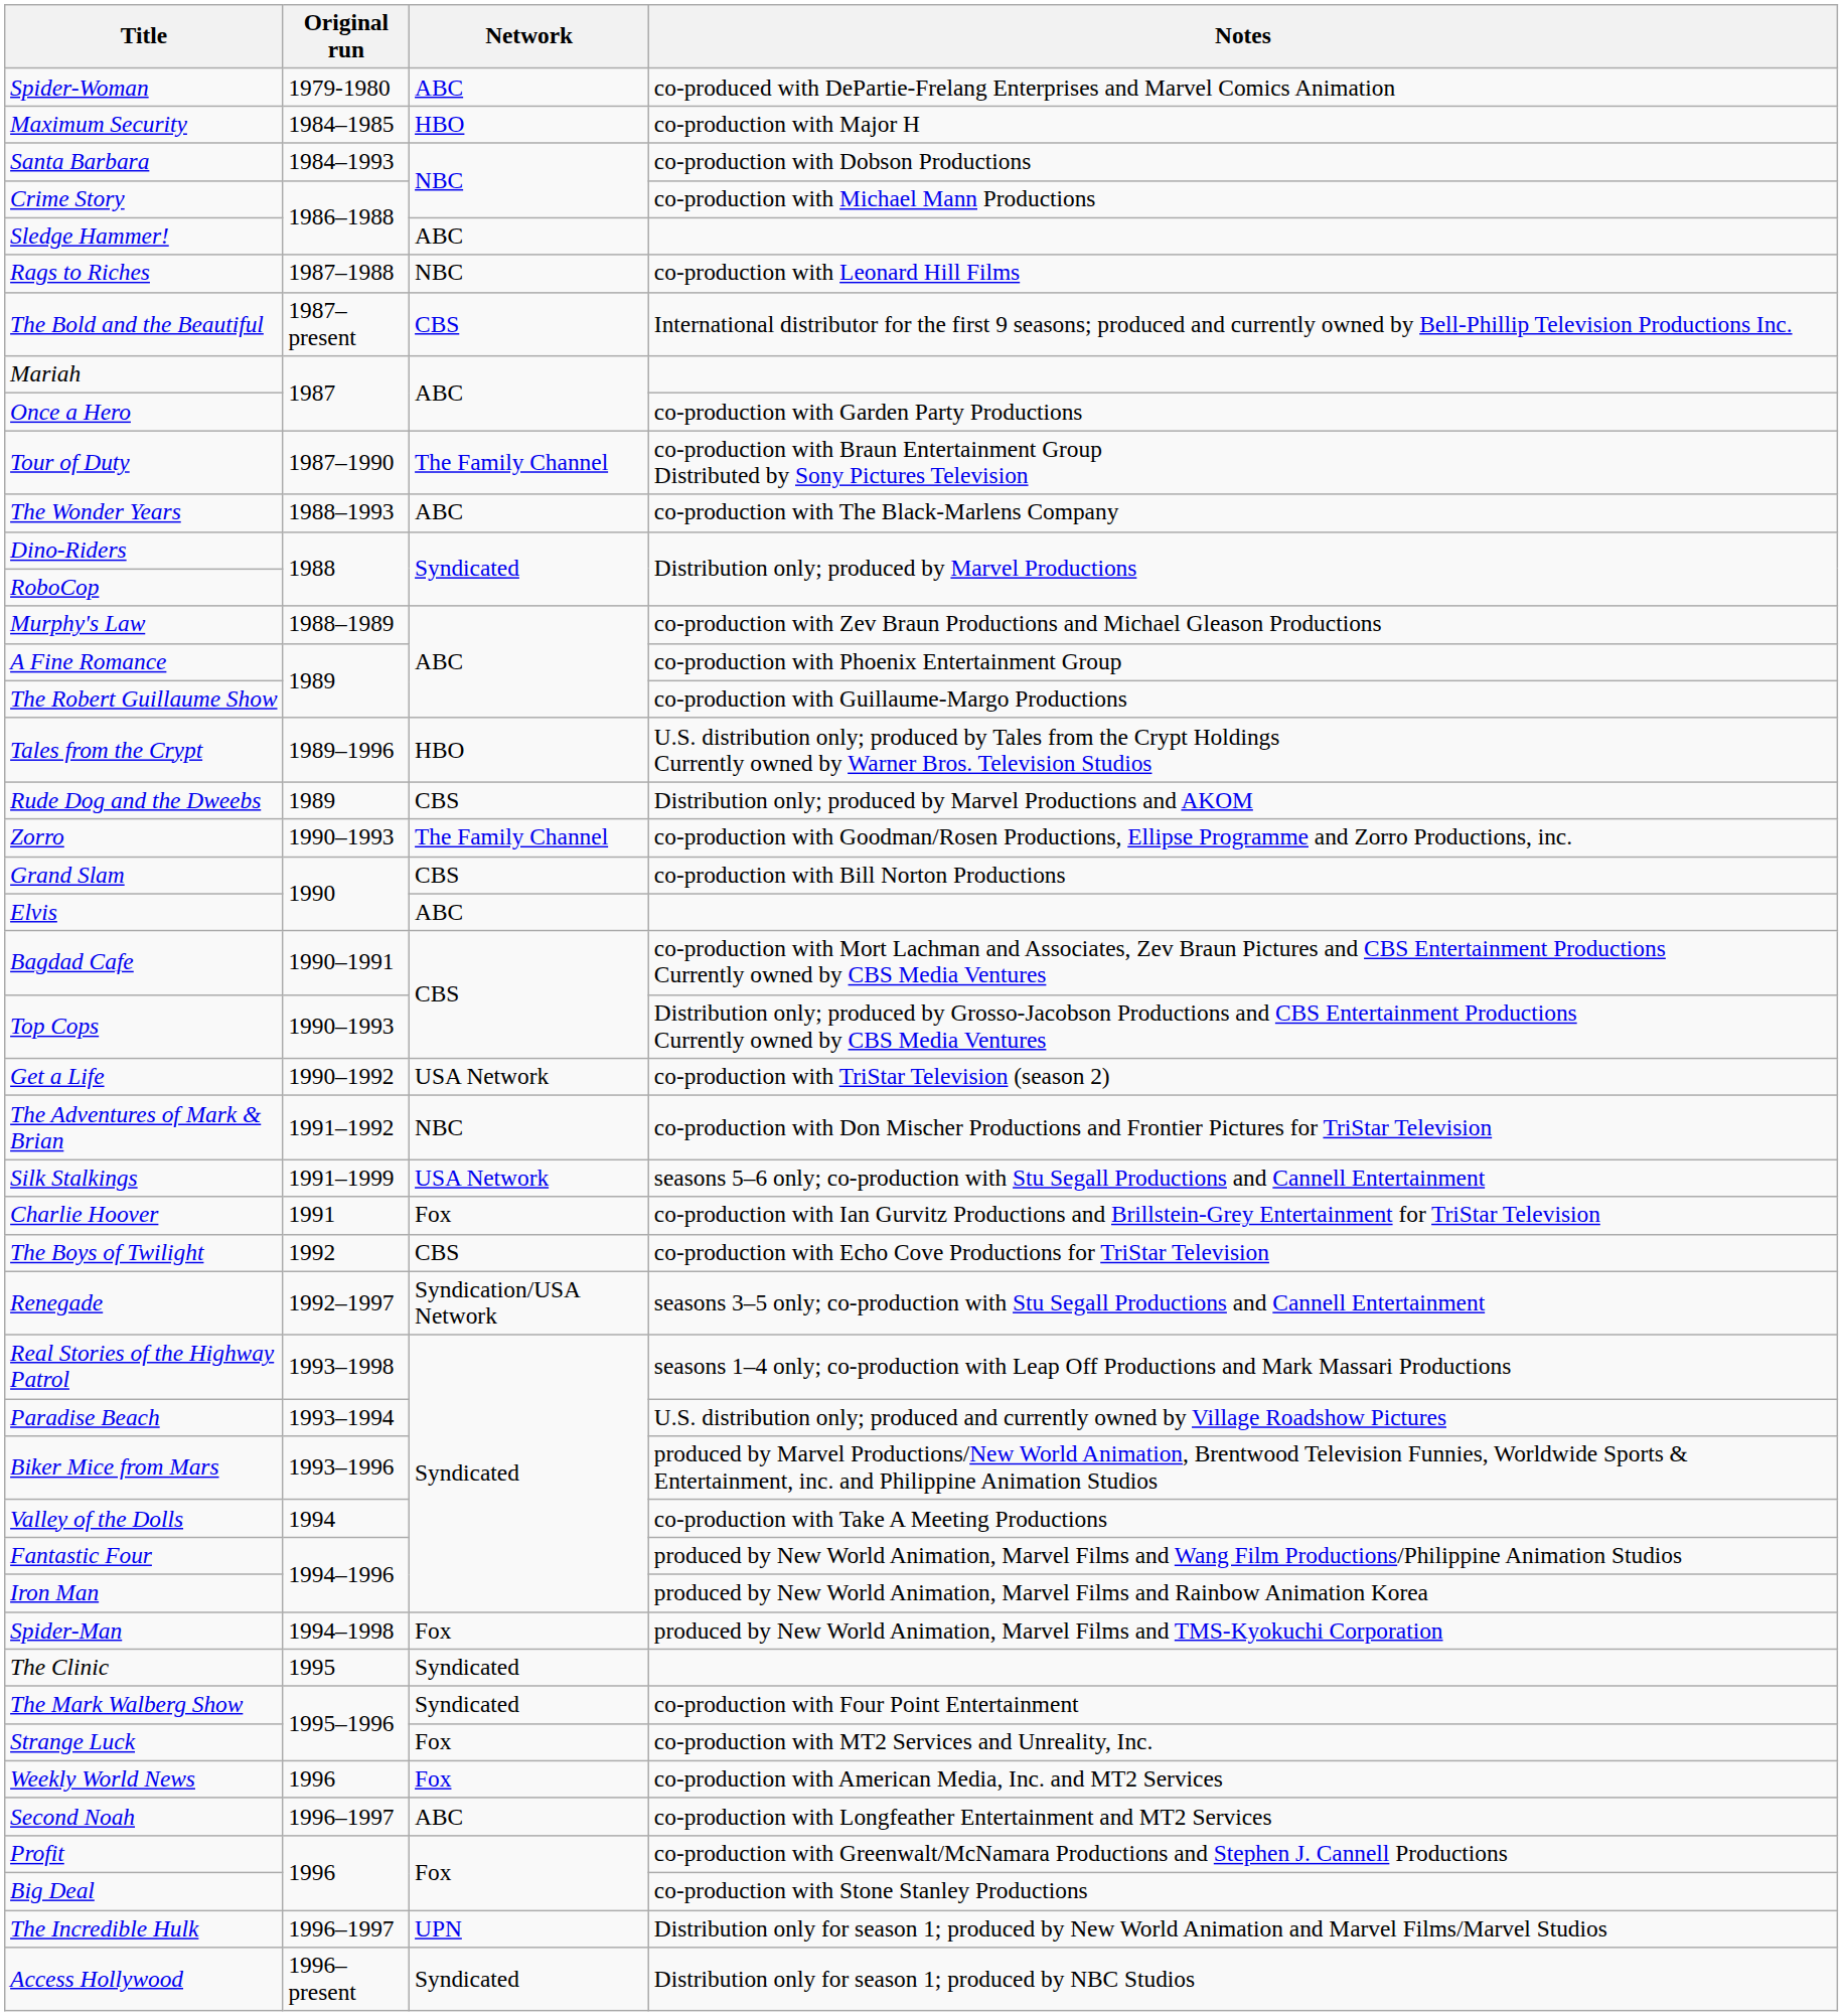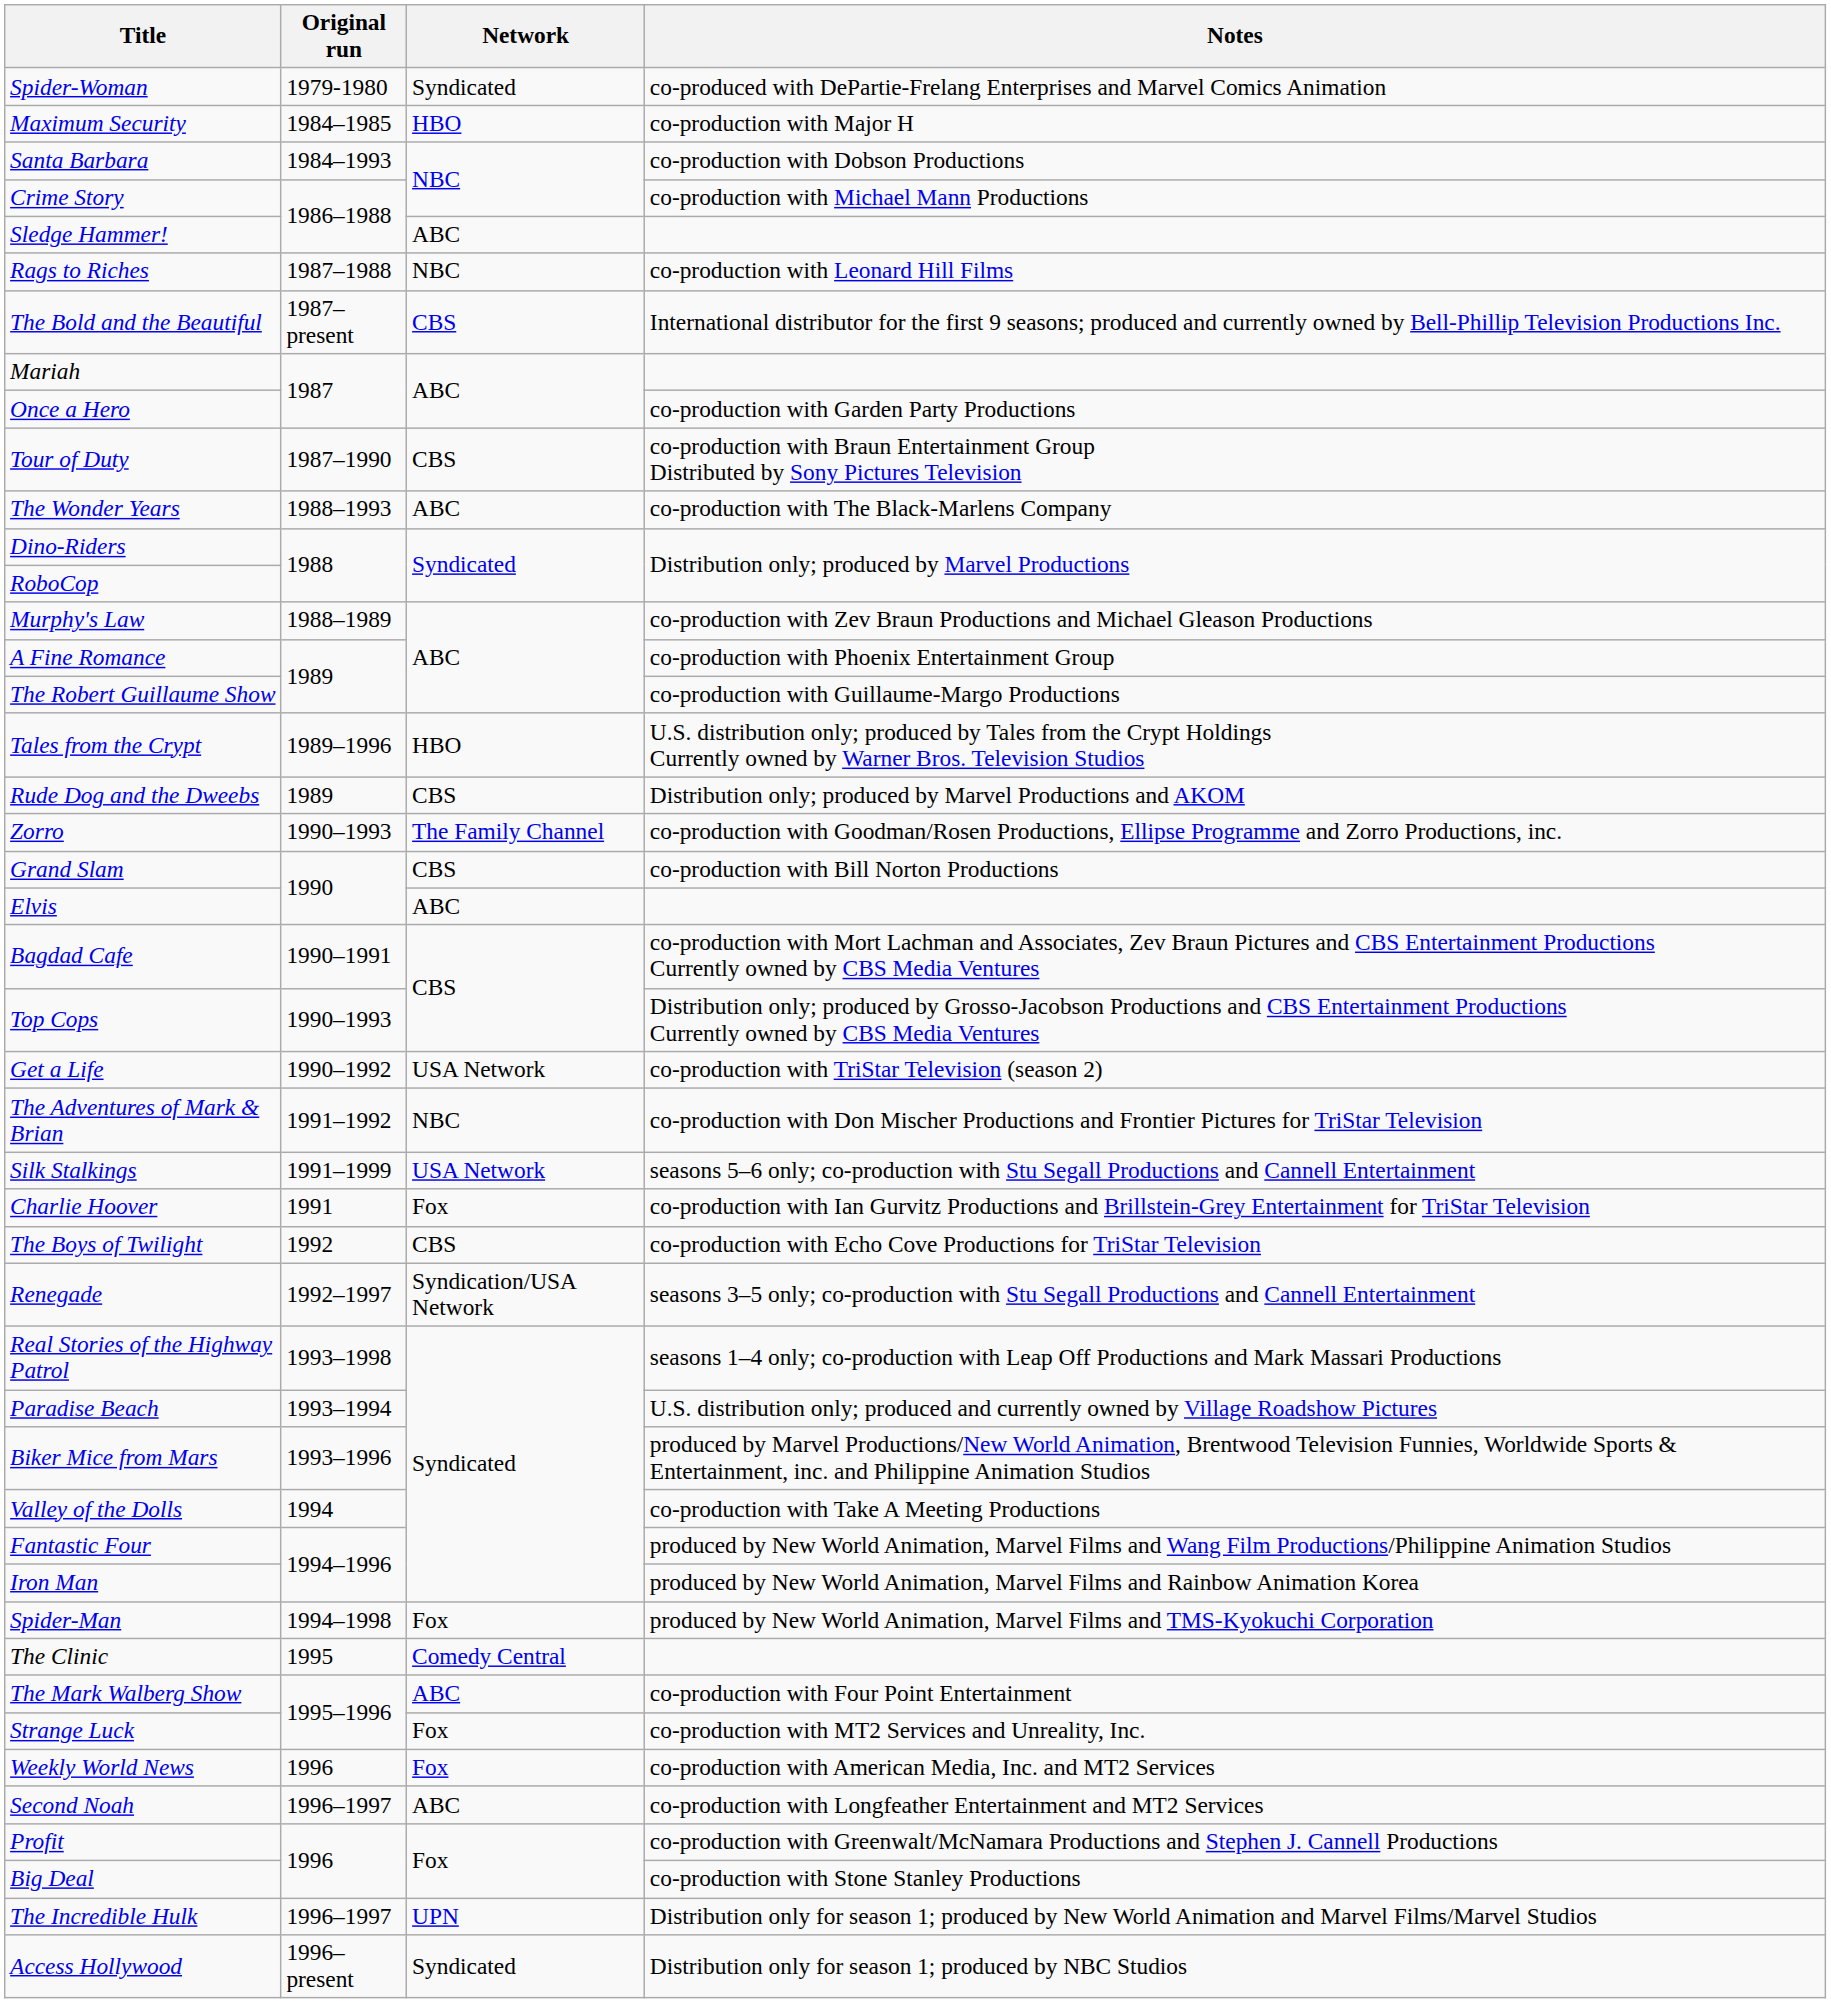 <table class="wikitable sortable">
 <tr>
 <th>Title</th>
 <th>Original run</th>
 <th>Network</th>
 <th>Notes</th>
 </tr>
 <tr>
 <td><em><a href='#'>Spider-Woman</a></em></td>
 <td>1979-1980</td>
-<td><a href='#'>ABC</a></td>
+<td>Syndicated</td>
 <td>co-produced with DePartie-Frelang Enterprises and Marvel Comics Animation</td>
 </tr>
 <tr>
 <td><em><a href='#'>Maximum Security</a></em></td>
 <td>1984–1985</td>
 <td><a href='#'>HBO</a></td>
 <td>co-production with Major H</td>
 </tr>
 <tr>
 <td><em><a href='#'>Santa Barbara</a></em></td>
 <td>1984–1993</td>
 <td rowspan="2"><a href='#'>NBC</a></td>
 <td>co-production with Dobson Productions</td>
 </tr>
 <tr>
 <td><em><a href='#'>Crime Story</a></em></td>
 <td rowspan="2">1986–1988</td>
 <td>co-production with <a href='#'>Michael Mann</a> Productions</td>
 </tr>
 <tr>
 <td><em><a href='#'>Sledge Hammer!</a></em></td>
 <td>ABC</td>
 <td></td>
 </tr>
 <tr>
 <td><em><a href='#'>Rags to Riches</a></em></td>
 <td>1987–1988</td>
 <td>NBC</td>
 <td>co-production with <a href='#'>Leonard Hill Films</a></td>
 </tr>
 <tr>
 <td><em><a href='#'>The Bold and the Beautiful</a></em></td>
 <td>1987–present</td>
 <td><a href='#'>CBS</a></td>
 <td>International distributor for the first 9 seasons; produced and currently owned by <a href='#'>Bell-Phillip Television Productions Inc.</a></td>
 </tr>
 <tr>
 <td><em>Mariah</em></td>
 <td rowspan="2">1987</td>
 <td rowspan="2">ABC</td>
 <td></td>
 </tr>
 <tr>
 <td><em><a href='#'>Once a Hero</a></em></td>
 <td>co-production with Garden Party Productions</td>
 </tr>
 <tr>
 <td><em><a href='#'>Tour of Duty</a></em></td>
 <td>1987–1990</td>
-<td><a href='#'>The Family Channel</a></td>
+<td>CBS</td>
 <td>co-production with Braun Entertainment Group<br>Distributed by <a href='#'>Sony Pictures Television</a></td>
 </tr>
 <tr>
 <td><em><a href='#'>The Wonder Years</a></em></td>
 <td>1988–1993</td>
 <td>ABC</td>
 <td>co-production with The Black-Marlens Company</td>
 </tr>
 <tr>
 <td><em><a href='#'>Dino-Riders</a></em></td>
 <td rowspan="2">1988</td>
 <td rowspan="2"><a href='#'>Syndicated</a></td>
 <td rowspan="2">Distribution only; produced by <a href='#'>Marvel Productions</a></td>
 </tr>
 <tr>
 <td><em><a href='#'>RoboCop</a></em></td>
 </tr>
 <tr>
 <td><em><a href='#'>Murphy's Law</a></em></td>
 <td>1988–1989</td>
 <td rowspan="3">ABC</td>
 <td>co-production with Zev Braun Productions and Michael Gleason Productions</td>
 </tr>
 <tr>
 <td><em><a href='#'>A Fine Romance</a></em></td>
 <td rowspan="2">1989</td>
 <td>co-production with Phoenix Entertainment Group</td>
 </tr>
 <tr>
 <td><em><a href='#'>The Robert Guillaume Show</a></em></td>
 <td>co-production with Guillaume-Margo Productions</td>
 </tr>
 <tr>
 <td><em><a href='#'>Tales from the Crypt</a></em></td>
 <td>1989–1996</td>
 <td>HBO</td>
 <td>U.S. distribution only; produced by Tales from the Crypt Holdings<br>Currently owned by <a href='#'>Warner Bros. Television Studios</a></td>
 </tr>
 <tr>
 <td><em><a href='#'>Rude Dog and the Dweebs</a></em></td>
 <td>1989</td>
 <td>CBS</td>
 <td>Distribution only; produced by Marvel Productions and <a href='#'>AKOM</a></td>
 </tr>
 <tr>
 <td><em><a href='#'>Zorro</a></em></td>
 <td>1990–1993</td>
 <td><a href='#'>The Family Channel</a></td>
 <td>co-production with Goodman/Rosen Productions, <a href='#'>Ellipse Programme</a> and Zorro Productions, inc.</td>
 </tr>
 <tr>
 <td><em><a href='#'>Grand Slam</a></em></td>
 <td rowspan="2">1990</td>
 <td>CBS</td>
 <td>co-production with Bill Norton Productions</td>
 </tr>
 <tr>
 <td><em><a href='#'>Elvis</a></em></td>
 <td>ABC</td>
 <td></td>
 </tr>
 <tr>
 <td><em><a href='#'>Bagdad Cafe</a></em></td>
 <td>1990–1991</td>
 <td rowspan="2">CBS</td>
 <td>co-production with Mort Lachman and Associates, Zev Braun Pictures and <a href='#'>CBS Entertainment Productions</a><br>Currently owned by <a href='#'>CBS Media Ventures</a></td>
 </tr>
 <tr>
 <td><em><a href='#'>Top Cops</a></em></td>
 <td>1990–1993</td>
 <td>Distribution only; produced by Grosso-Jacobson Productions and <a href='#'>CBS Entertainment Productions</a><br>Currently owned by <a href='#'>CBS Media Ventures</a></td>
 </tr>
 <tr>
 <td><em><a href='#'>Get a Life</a></em></td>
 <td>1990–1992</td>
 <td>USA Network</td>
 <td>co-production with <a href='#'>TriStar Television</a> (season 2)</td>
 </tr>
 <tr>
 <td><em><a href='#'>The Adventures of Mark & Brian</a></em></td>
 <td>1991–1992</td>
 <td>NBC</td>
 <td>co-production with Don Mischer Productions and Frontier Pictures for <a href='#'>TriStar Television</a></td>
 </tr>
 <tr>
 <td><em><a href='#'>Silk Stalkings</a></em></td>
 <td>1991–1999</td>
 <td><a href='#'>USA Network</a></td>
 <td>seasons 5–6 only; co-production with <a href='#'>Stu Segall Productions</a> and <a href='#'>Cannell Entertainment</a></td>
 </tr>
 <tr>
 <td><em><a href='#'>Charlie Hoover</a></em></td>
 <td>1991</td>
 <td>Fox</td>
 <td>co-production with Ian Gurvitz Productions and <a href='#'>Brillstein-Grey Entertainment</a> for <a href='#'>TriStar Television</a></td>
 </tr>
 <tr>
 <td><em><a href='#'>The Boys of Twilight</a></em></td>
 <td>1992</td>
 <td>CBS</td>
 <td>co-production with Echo Cove Productions for <a href='#'>TriStar Television</a></td>
 </tr>
 <tr>
 <td><em><a href='#'>Renegade</a></em></td>
 <td>1992–1997</td>
 <td>Syndication/USA Network</td>
 <td>seasons 3–5 only; co-production with <a href='#'>Stu Segall Productions</a> and <a href='#'>Cannell Entertainment</a></td>
 </tr>
 <tr>
 <td><em><a href='#'>Real Stories of the Highway Patrol</a></em></td>
 <td>1993–1998</td>
 <td rowspan="6">Syndicated</td>
 <td>seasons 1–4 only; co-production with Leap Off Productions and Mark Massari Productions</td>
 </tr>
 <tr>
 <td><em><a href='#'>Paradise Beach</a></em></td>
 <td>1993–1994</td>
 <td>U.S. distribution only; produced and currently owned by <a href='#'>Village Roadshow Pictures</a></td>
 </tr>
 <tr>
 <td><em><a href='#'>Biker Mice from Mars</a></em></td>
 <td>1993–1996</td>
 <td>produced by Marvel Productions/<a href='#'>New World Animation</a>, Brentwood Television Funnies, Worldwide Sports & Entertainment, inc. and Philippine Animation Studios</td>
 </tr>
 <tr>
 <td><em><a href='#'>Valley of the Dolls</a></em></td>
 <td>1994</td>
 <td>co-production with Take A Meeting Productions</td>
 </tr>
 <tr>
 <td><em><a href='#'>Fantastic Four</a></em></td>
 <td rowspan="2">1994–1996</td>
 <td>produced by New World Animation, Marvel Films and <a href='#'>Wang Film Productions</a>/Philippine Animation Studios</td>
 </tr>
 <tr>
 <td><em><a href='#'>Iron Man</a></em></td>
 <td>produced by New World Animation, Marvel Films and Rainbow Animation Korea</td>
 </tr>
 <tr>
 <td><em><a href='#'>Spider-Man</a></em></td>
 <td>1994–1998</td>
 <td>Fox</td>
 <td>produced by New World Animation, Marvel Films and <a href='#'>TMS-Kyokuchi Corporation</a></td>
 </tr>
 <tr>
 <td><em>The Clinic</em></td>
 <td>1995</td>
-<td>Syndicated</td>
+<td><a href='#'>Comedy Central</a></td>
 <td></td>
 </tr>
 <tr>
 <td><em><a href='#'>The Mark Walberg Show</a></em></td>
 <td rowspan="2">1995–1996</td>
-<td>Syndicated</td>
+<td><a href='#'>ABC</a></td>
 <td>co-production with Four Point Entertainment</td>
 </tr>
 <tr>
 <td><em><a href='#'>Strange Luck</a></em></td>
 <td>Fox</td>
 <td>co-production with MT2 Services and Unreality, Inc.</td>
 </tr>
 <tr>
 <td><em><a href='#'>Weekly World News</a></em></td>
 <td>1996</td>
 <td><a href='#'>Fox</a></td>
 <td>co-production with American Media, Inc. and MT2 Services</td>
 </tr>
 <tr>
 <td><em><a href='#'>Second Noah</a></em></td>
 <td>1996–1997</td>
 <td>ABC</td>
 <td>co-production with Longfeather Entertainment and MT2 Services</td>
 </tr>
 <tr>
 <td><em><a href='#'>Profit</a></em></td>
 <td rowspan="2">1996</td>
 <td rowspan="2">Fox</td>
 <td>co-production with Greenwalt/McNamara Productions and <a href='#'>Stephen J. Cannell</a> Productions</td>
 </tr>
 <tr>
 <td><em><a href='#'>Big Deal</a></em></td>
 <td>co-production with Stone Stanley Productions</td>
 </tr>
 <tr>
 <td><em><a href='#'>The Incredible Hulk</a></em></td>
 <td>1996–1997</td>
 <td><a href='#'>UPN</a></td>
 <td>Distribution only for season 1; produced by New World Animation and Marvel Films/Marvel Studios</td>
 </tr>
 <tr>
 <td><em><a href='#'>Access Hollywood</a></em></td>
 <td>1996–present</td>
 <td>Syndicated</td>
 <td>Distribution only for season 1; produced by NBC Studios</td>
 </tr>
 </table>
